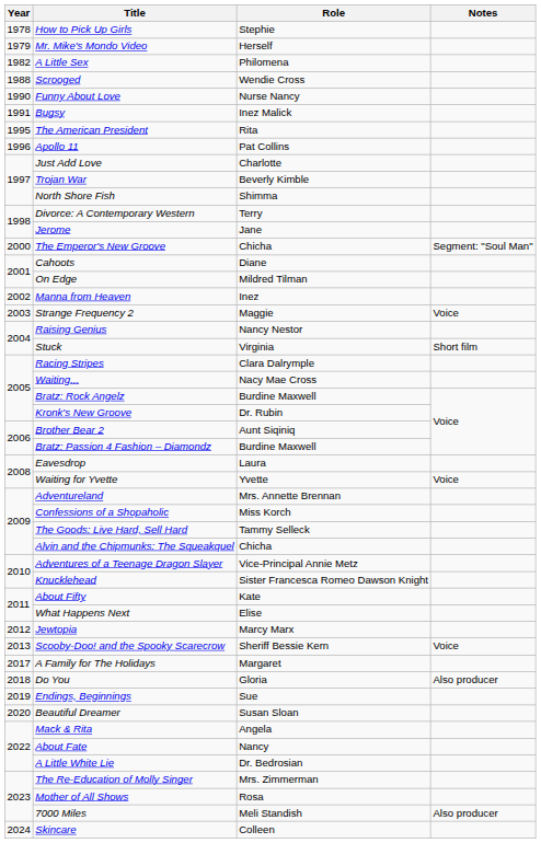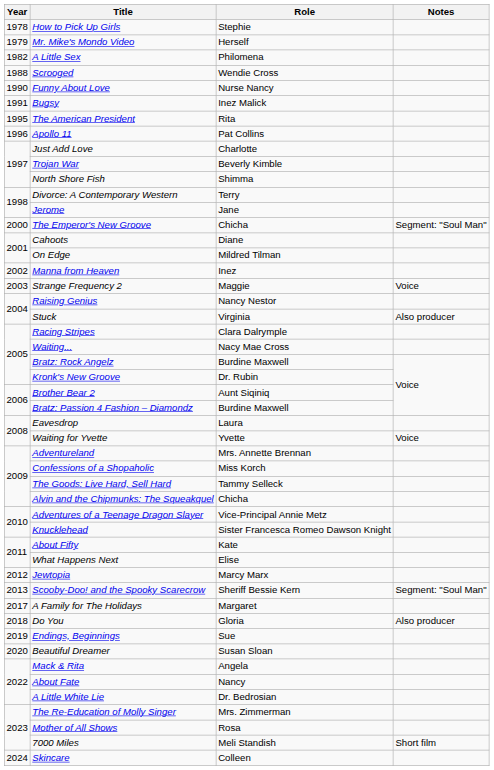 <table class="wikitable sortable">
 <tr>
 <th scope="col">Year</th>
 <th scope="col">Title</th>
 <th scope="col">Role</th>
 <th scope="col" class="unsortable">Notes</th>
 </tr>
 <tr>
 <td>1978</td>
 <td><em><a href='#'>How to Pick Up Girls</a></em></td>
 <td>Stephie</td>
 <td></td>
 </tr>
 <tr>
 <td>1979</td>
 <td><em><a href='#'>Mr. Mike's Mondo Video</a></em></td>
 <td>Herself</td>
 <td></td>
 </tr>
 <tr>
 <td>1982</td>
 <td><em><a href='#'>A Little Sex</a></em></td>
 <td>Philomena</td>
 <td></td>
 </tr>
 <tr>
 <td>1988</td>
 <td><em><a href='#'>Scrooged</a></em></td>
 <td>Wendie Cross</td>
 <td></td>
 </tr>
 <tr>
 <td>1990</td>
 <td><em><a href='#'>Funny About Love</a></em></td>
 <td>Nurse Nancy</td>
 <td></td>
 </tr>
 <tr>
 <td>1991</td>
 <td><em><a href='#'>Bugsy</a></em></td>
 <td>Inez Malick</td>
 <td></td>
 </tr>
 <tr>
 <td>1995</td>
 <td><em><a href='#'>The American President</a></em></td>
 <td>Rita</td>
 <td></td>
 </tr>
 <tr>
 <td>1996</td>
 <td><em><a href='#'>Apollo 11</a></em></td>
 <td>Pat Collins</td>
 <td></td>
 </tr>
 <tr>
 <td rowspan=3>1997</td>
 <td><em>Just Add Love</em></td>
 <td>Charlotte</td>
 <td></td>
 </tr>
 <tr>
 <td><em><a href='#'>Trojan War</a></em></td>
 <td>Beverly Kimble</td>
 <td></td>
 </tr>
 <tr>
 <td><em>North Shore Fish</em></td>
 <td>Shimma</td>
 <td></td>
 </tr>
 <tr>
 <td rowspan=2>1998</td>
 <td><em>Divorce: A Contemporary Western</em></td>
 <td>Terry</td>
 <td></td>
 </tr>
 <tr>
 <td><em><a href='#'>Jerome</a></em></td>
 <td>Jane</td>
 <td></td>
 </tr>
 <tr>
 <td>2000</td>
 <td><em><a href='#'>The Emperor's New Groove</a></em></td>
 <td>Chicha</td>
 <td>Segment: "Soul Man"</td>
 </tr>
 <tr>
 <td rowspan=2>2001</td>
 <td><em>Cahoots</em></td>
 <td>Diane</td>
 <td></td>
 </tr>
 <tr>
 <td><em>On Edge</em></td>
 <td>Mildred Tilman</td>
 <td></td>
 </tr>
 <tr>
 <td>2002</td>
 <td><em><a href='#'>Manna from Heaven</a></em></td>
 <td>Inez</td>
 <td></td>
 </tr>
 <tr>
 <td>2003</td>
 <td><em>Strange Frequency 2</em></td>
 <td>Maggie</td>
 <td>Voice</td>
 </tr>
 <tr>
 <td rowspan=2>2004</td>
 <td><em><a href='#'>Raising Genius</a></em></td>
 <td>Nancy Nestor</td>
 <td></td>
 </tr>
 <tr>
 <td><em>Stuck</em></td>
 <td>Virginia</td>
-<td>Short film</td>
+<td>Also producer</td>
 </tr>
 <tr>
 <td rowspan=4>2005</td>
 <td><em><a href='#'>Racing Stripes</a></em></td>
 <td>Clara Dalrymple</td>
 <td></td>
 </tr>
 <tr>
 <td><em><a href='#'>Waiting...</a></em></td>
 <td>Nacy Mae Cross</td>
 <td></td>
 </tr>
 <tr>
 <td><em><a href='#'>Bratz: Rock Angelz</a></em></td>
 <td>Burdine Maxwell</td>
 <td rowspan=4>Voice</td>
 </tr>
 <tr>
 <td><em><a href='#'>Kronk's New Groove</a></em></td>
 <td>Dr. Rubin</td>
 </tr>
 <tr>
 <td rowspan=2>2006</td>
 <td><em><a href='#'>Brother Bear 2</a></em></td>
 <td>Aunt Siqiniq</td>
 </tr>
 <tr>
 <td><em><a href='#'>Bratz: Passion 4 Fashion – Diamondz</a></em></td>
 <td>Burdine Maxwell</td>
 </tr>
 <tr>
 <td rowspan=2>2008</td>
 <td><em>Eavesdrop</em></td>
 <td>Laura</td>
 <td></td>
 </tr>
 <tr>
 <td><em>Waiting for Yvette</em></td>
 <td>Yvette</td>
 <td>Voice</td>
 </tr>
 <tr>
 <td rowspan=4>2009</td>
 <td><em><a href='#'>Adventureland</a></em></td>
 <td>Mrs. Annette Brennan</td>
 <td></td>
 </tr>
 <tr>
 <td><em><a href='#'>Confessions of a Shopaholic</a></em></td>
 <td>Miss Korch</td>
 <td></td>
 </tr>
 <tr>
 <td><em><a href='#'>The Goods: Live Hard, Sell Hard</a></em></td>
 <td>Tammy Selleck</td>
 <td></td>
 </tr>
 <tr>
 <td><em><a href='#'>Alvin and the Chipmunks: The Squeakquel</a></em></td>
 <td>Chicha</td>
 <td></td>
 </tr>
 <tr>
 <td rowspan=2>2010</td>
 <td><em><a href='#'>Adventures of a Teenage Dragon Slayer</a></em></td>
 <td>Vice-Principal Annie Metz</td>
 <td></td>
 </tr>
 <tr>
 <td><em><a href='#'>Knucklehead</a></em></td>
 <td>Sister Francesca Romeo Dawson Knight</td>
 <td></td>
 </tr>
 <tr>
 <td rowspan=2>2011</td>
 <td><em><a href='#'>About Fifty</a></em></td>
 <td>Kate</td>
 <td></td>
 </tr>
 <tr>
 <td><em>What Happens Next</em></td>
 <td>Elise</td>
 <td></td>
 </tr>
 <tr>
 <td>2012</td>
 <td><em><a href='#'>Jewtopia</a></em></td>
 <td>Marcy Marx</td>
 <td></td>
 </tr>
 <tr>
 <td>2013</td>
 <td><em><a href='#'>Scooby-Doo! and the Spooky Scarecrow</a></em></td>
 <td>Sheriff Bessie Kern</td>
-<td>Voice</td>
+<td>Segment: "Soul Man"</td>
 </tr>
 <tr>
 <td>2017</td>
 <td><em>A Family for The Holidays</em></td>
 <td>Margaret</td>
 <td></td>
 </tr>
 <tr>
 <td>2018</td>
 <td><em>Do You</em></td>
 <td>Gloria</td>
 <td>Also producer</td>
 </tr>
 <tr>
 <td>2019</td>
 <td><em><a href='#'>Endings, Beginnings</a></em></td>
 <td>Sue</td>
 <td></td>
 </tr>
 <tr>
 <td>2020</td>
 <td><em>Beautiful Dreamer</em></td>
 <td>Susan Sloan</td>
 <td></td>
 </tr>
 <tr>
 <td rowspan=3>2022</td>
 <td><em><a href='#'>Mack & Rita</a></em></td>
 <td>Angela</td>
 <td></td>
 </tr>
 <tr>
 <td><em><a href='#'>About Fate</a></em></td>
 <td>Nancy</td>
 <td></td>
 </tr>
 <tr>
 <td><em><a href='#'>A Little White Lie</a></em></td>
 <td>Dr. Bedrosian</td>
 <td></td>
 </tr>
 <tr>
 <td rowspan=3>2023</td>
 <td><em><a href='#'>The Re-Education of Molly Singer</a></em></td>
 <td>Mrs. Zimmerman</td>
 <td></td>
 </tr>
 <tr>
 <td><em><a href='#'>Mother of All Shows</a></em></td>
 <td>Rosa</td>
 <td></td>
 </tr>
 <tr>
 <td><em>7000 Miles</em></td>
 <td>Meli Standish</td>
-<td>Also producer</td>
+<td>Short film</td>
 </tr>
 <tr>
 <td>2024</td>
 <td><em><a href='#'>Skincare</a></em></td>
 <td>Colleen</td>
 <td></td>
 </tr>
 </table>
